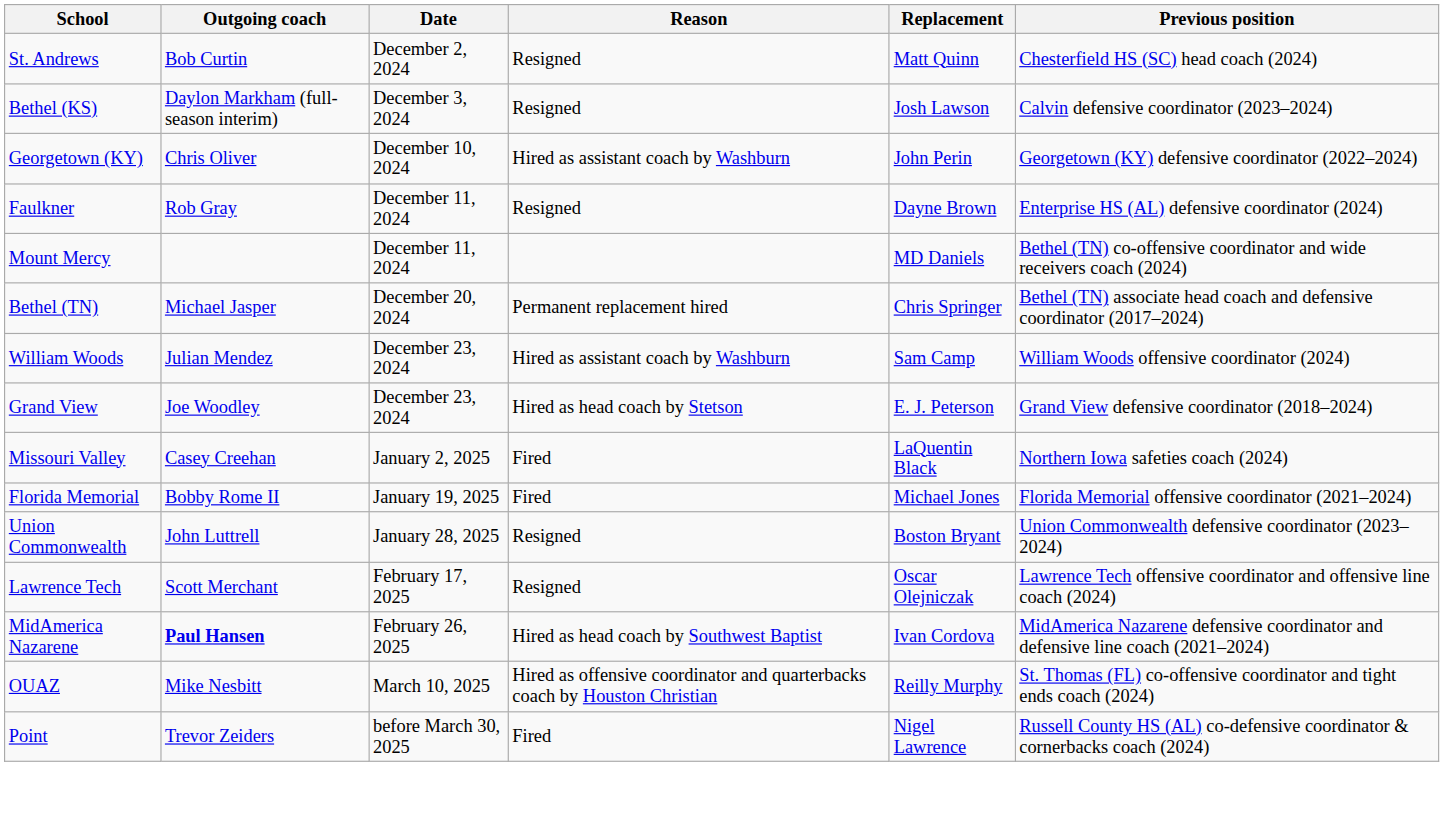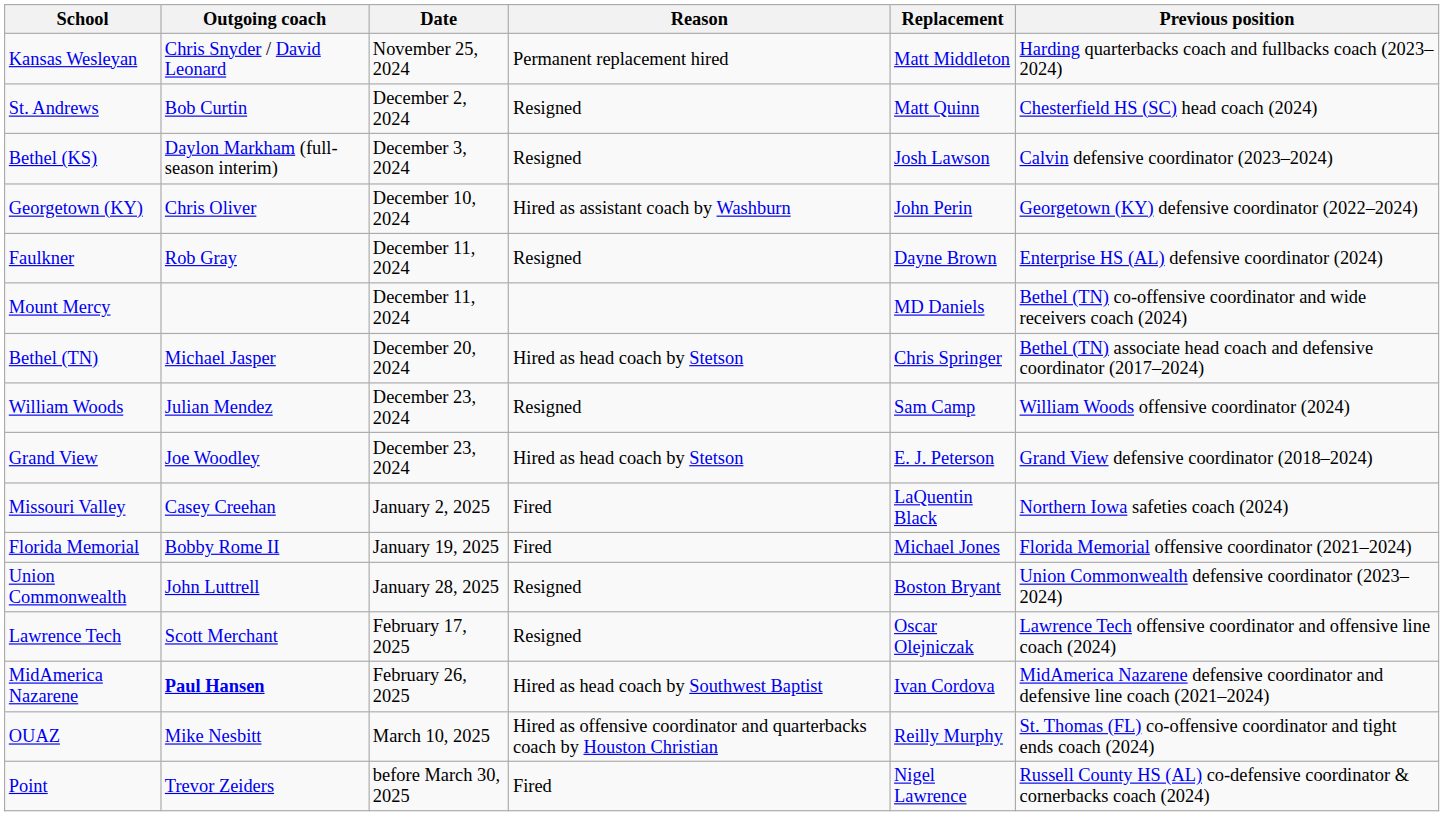 <table class="wikitable sortable">
 <tr>
 <th>School</th>
 <th>Outgoing coach</th>
 <th>Date</th>
 <th>Reason</th>
 <th>Replacement</th>
 <th>Previous position</th>
+</tr>
+<tr>
+<td><a href='#'>Kansas Wesleyan</a></td>
+<td><a href='#'>Chris Snyder</a> / <a href='#'>David Leonard</a></td>
+<td>November 25, 2024</td>
+<td>Permanent replacement hired</td>
+<td><a href='#'>Matt Middleton</a></td>
+<td><a href='#'>Harding</a> quarterbacks coach and fullbacks coach (2023–2024)</td>
 </tr>
 <tr>
 <td><a href='#'>St. Andrews</a></td>
 <td><a href='#'>Bob Curtin</a></td>
 <td>December 2, 2024</td>
 <td>Resigned</td>
 <td><a href='#'>Matt Quinn</a></td>
 <td><a href='#'>Chesterfield HS (SC)</a> head coach (2024)</td>
 </tr>
 <tr>
 <td><a href='#'>Bethel (KS)</a></td>
 <td><a href='#'>Daylon Markham</a> (full-season interim)</td>
 <td>December 3, 2024</td>
 <td>Resigned</td>
 <td><a href='#'>Josh Lawson</a></td>
 <td><a href='#'>Calvin</a> defensive coordinator (2023–2024)</td>
 </tr>
 <tr>
 <td><a href='#'>Georgetown (KY)</a></td>
 <td><a href='#'>Chris Oliver</a></td>
 <td>December 10, 2024</td>
 <td>Hired as assistant coach by <a href='#'>Washburn</a></td>
 <td><a href='#'>John Perin</a></td>
 <td><a href='#'>Georgetown (KY)</a> defensive coordinator (2022–2024)</td>
 </tr>
 <tr>
 <td><a href='#'>Faulkner</a></td>
 <td><a href='#'>Rob Gray</a></td>
 <td>December 11, 2024</td>
 <td>Resigned</td>
 <td><a href='#'>Dayne Brown</a></td>
 <td><a href='#'>Enterprise HS (AL)</a> defensive coordinator (2024)</td>
 </tr>
 <tr>
 <td><a href='#'>Mount Mercy</a></td>
 <td></td>
 <td>December 11, 2024</td>
 <td></td>
 <td><a href='#'>MD Daniels</a></td>
 <td><a href='#'>Bethel (TN)</a> co-offensive coordinator and wide receivers coach (2024)</td>
 </tr>
 <tr>
 <td><a href='#'>Bethel (TN)</a></td>
 <td><a href='#'>Michael Jasper</a></td>
 <td>December 20, 2024</td>
-<td>Permanent replacement hired</td>
+<td>Hired as head coach by <a href='#'>Stetson</a></td>
 <td><a href='#'>Chris Springer</a></td>
 <td><a href='#'>Bethel (TN)</a> associate head coach and defensive coordinator (2017–2024)</td>
 </tr>
 <tr>
 <td><a href='#'>William Woods</a></td>
 <td><a href='#'>Julian Mendez</a></td>
 <td>December 23, 2024</td>
-<td>Hired as assistant coach by <a href='#'>Washburn</a></td>
+<td>Resigned</td>
 <td><a href='#'>Sam Camp</a></td>
 <td><a href='#'>William Woods</a> offensive coordinator (2024)</td>
 </tr>
 <tr>
 <td><a href='#'>Grand View</a></td>
 <td><a href='#'>Joe Woodley</a></td>
 <td>December 23, 2024</td>
 <td>Hired as head coach by <a href='#'>Stetson</a></td>
 <td><a href='#'>E. J. Peterson</a></td>
 <td><a href='#'>Grand View</a> defensive coordinator (2018–2024)</td>
 </tr>
 <tr>
 <td><a href='#'>Missouri Valley</a></td>
 <td><a href='#'>Casey Creehan</a></td>
 <td>January 2, 2025</td>
 <td>Fired</td>
 <td><a href='#'>LaQuentin Black</a></td>
 <td><a href='#'>Northern Iowa</a> safeties coach (2024)</td>
 </tr>
 <tr>
 <td><a href='#'>Florida Memorial</a></td>
 <td><a href='#'>Bobby Rome II</a></td>
 <td>January 19, 2025</td>
 <td>Fired</td>
 <td><a href='#'>Michael Jones</a></td>
 <td><a href='#'>Florida Memorial</a> offensive coordinator (2021–2024)</td>
 </tr>
 <tr>
 <td><a href='#'>Union Commonwealth</a></td>
 <td><a href='#'>John Luttrell</a></td>
 <td>January 28, 2025</td>
 <td>Resigned</td>
 <td><a href='#'>Boston Bryant</a></td>
 <td><a href='#'>Union Commonwealth</a> defensive coordinator (2023–2024)</td>
 </tr>
 <tr>
 <td><a href='#'>Lawrence Tech</a></td>
 <td><a href='#'>Scott Merchant</a></td>
 <td>February 17, 2025</td>
 <td>Resigned</td>
 <td><a href='#'>Oscar Olejniczak</a></td>
 <td><a href='#'>Lawrence Tech</a> offensive coordinator and offensive line coach (2024)</td>
 </tr>
 <tr>
 <td><a href='#'>MidAmerica Nazarene</a></td>
 <td><strong><a href='#'>Paul Hansen</a></strong></td>
 <td>February 26, 2025</td>
 <td>Hired as head coach by <a href='#'>Southwest Baptist</a></td>
 <td><a href='#'>Ivan Cordova</a></td>
 <td><a href='#'>MidAmerica Nazarene</a> defensive coordinator and defensive line coach (2021–2024)</td>
 </tr>
 <tr>
 <td><a href='#'>OUAZ</a></td>
 <td><a href='#'>Mike Nesbitt</a></td>
 <td>March 10, 2025</td>
 <td>Hired as offensive coordinator and quarterbacks coach by <a href='#'>Houston Christian</a></td>
 <td><a href='#'>Reilly Murphy</a></td>
 <td><a href='#'>St. Thomas (FL)</a> co-offensive coordinator and tight ends coach (2024)</td>
 </tr>
 <tr>
 <td><a href='#'>Point</a></td>
 <td><a href='#'>Trevor Zeiders</a></td>
 <td>before March 30, 2025</td>
 <td>Fired</td>
 <td><a href='#'>Nigel Lawrence</a></td>
 <td><a href='#'>Russell County HS (AL)</a> co-defensive coordinator & cornerbacks coach (2024)</td>
 </tr>
 </table>
